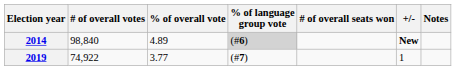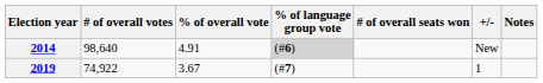 <table class=wikitable>
 <tr>
 <th>Election year</th>
 <th># of overall votes</th>
 <th>% of overall vote</th>
 <th>% of language<br>group vote</th>
 <th># of overall seats won</th>
 <th>+/-</th>
 <th>Notes</th>
 </tr>
 <tr>
 <th><a href='#'>2014</a></th>
-<td>98,840</td>
-<td>4.89</td>
+<td>98,640</td>
+<td>4.91</td>
 <td style="background: lightgrey;">(#<strong>6</strong>)</td>
 <td></td>
-<td><strong>New</strong></td>
+<td>New</td>
 <td></td>
 </tr>
 <tr>
 <th><a href='#'>2019</a></th>
 <td>74,922</td>
-<td>3.77</td>
+<td>3.67</td>
 <td>(#<strong>7</strong>)</td>
 <td></td>
 <td> 1</td>
 <td></td>
 </tr>
 </table>
